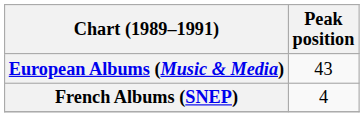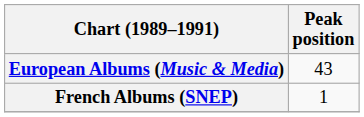 <table class="wikitable sortable plainrowheaders" style="text-align:center">
 <tr>
 <th scope="col">Chart (1989–1991)</th>
 <th scope="col">Peak<br>position</th>
 </tr>
 <tr>
 <th scope="row"><a href='#'>European Albums</a> (<em><a href='#'>Music & Media</a></em>)</th>
 <td>43</td>
 </tr>
 <tr>
 <th scope="row">French Albums (<a href='#'>SNEP</a>)</th>
-<td>4</td>
+<td>1</td>
 </tr>
 <tr>
 </tr>
 </table>
